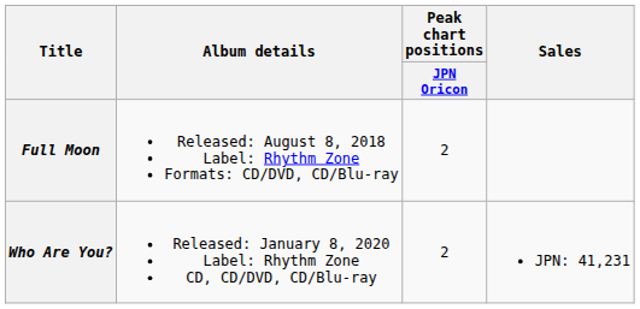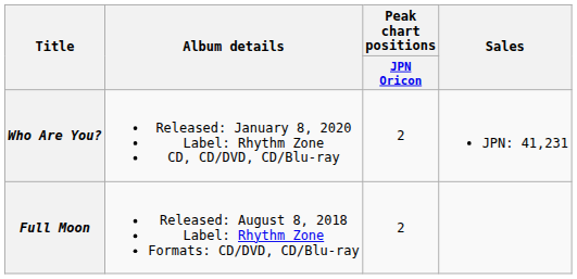 <table class="wikitable plainrowheaders" style="text-align:center">
 <tr>
 <th rowspan="2">Title</th>
 <th rowspan="2">Album details</th>
 <th colspan="1">Peak chart positions</th>
 <th rowspan="2">Sales</th>
 </tr>
 <tr>
 <th scope="col" style="width:2.5em;font-size:90%;"><a href='#'>JPN<br>Oricon</a><br></th>
 </tr>
 <tr>
+<th scope="row"><em>Who Are You?</em></th>
+<td><br><ul><li>Released: January 8, 2020</li><li>Label: Rhythm Zone</li><li>CD, CD/DVD, CD/Blu-ray</li></ul></td>
+<td>2</td>
+<td><br><ul><li>JPN: 41,231</li></ul></td>
+</tr>
+<tr>
 <th scope="row"><em>Full Moon</em></th>
 <td><br><ul><li>Released: August 8, 2018</li><li>Label: <a href='#'>Rhythm Zone</a></li><li>Formats: CD/DVD, CD/Blu-ray</li></ul></td>
 <td>2</td>
 <td></td>
 </tr>
-<tr>
-<th scope="row"><em>Who Are You?</em></th>
-<td><br><ul><li>Released: January 8, 2020</li><li>Label: Rhythm Zone</li><li>CD, CD/DVD, CD/Blu-ray</li></ul></td>
-<td>2</td>
-<td><br><ul><li>JPN: 41,231</li></ul></td>
-</tr>
 </table>
